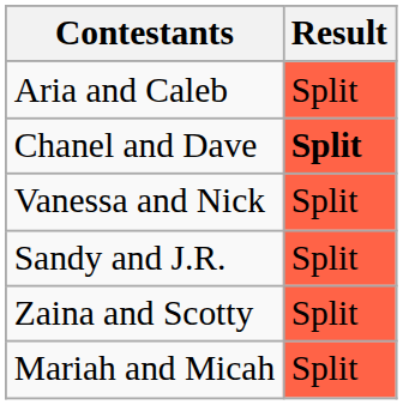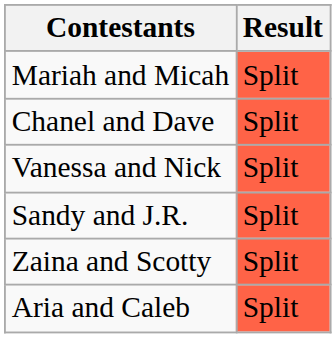 <table class="wikitable sortable">
 <tr>
 <th>Contestants</th>
 <th>Result</th>
 </tr>
 <tr>
-<td>Aria and Caleb</td>
+<td>Mariah and Micah</td>
 <td bgcolor="tomato">Split</td>
 </tr>
 <tr>
 <td>Chanel and Dave</td>
-<td bgcolor="tomato"><strong>Split</strong></td>
+<td bgcolor="tomato">Split</td>
 </tr>
 <tr>
 <td>Vanessa and Nick</td>
 <td bgcolor="tomato">Split</td>
 </tr>
 <tr>
 <td>Sandy and J.R.</td>
 <td bgcolor="tomato">Split</td>
 </tr>
 <tr>
 <td>Zaina and Scotty</td>
 <td bgcolor="tomato">Split</td>
 </tr>
 <tr>
-<td>Mariah and Micah</td>
+<td>Aria and Caleb</td>
 <td bgcolor="tomato">Split</td>
 </tr>
 </table>
